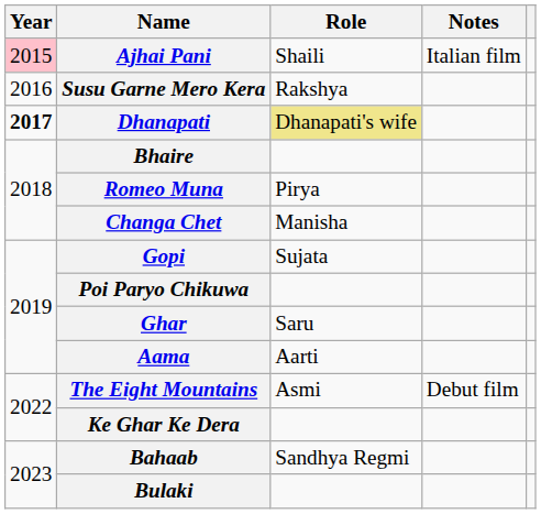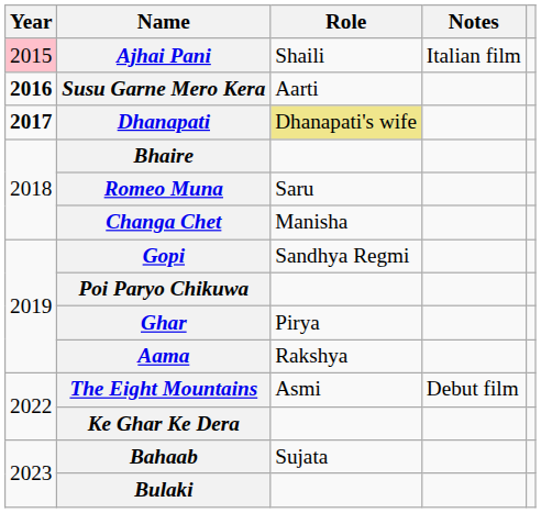 <table class="wikitable plainrowheaders" style="margin-right: 0;">
 <tr>
 <th scope="col">Year</th>
 <th scope="col">Name</th>
 <th scope="col">Role</th>
 <th scope="col">Notes</th>
 <th scope="col" class="unsortable"></th>
 </tr>
 <tr>
 <td style="background: pink;">2015</td>
 <th scope="row"><em><a href='#'>Ajhai Pani</a></em></th>
 <td>Shaili</td>
 <td>Italian film</td>
 <td></td>
 </tr>
 <tr>
-<td>2016</td>
+<td><strong>2016</strong></td>
 <th scope="row"><em>Susu Garne Mero Kera</em></th>
-<td>Rakshya</td>
+<td>Aarti</td>
 <td></td>
 <td></td>
 </tr>
 <tr>
 <td><strong>2017</strong></td>
 <th scope="row"><em><a href='#'>Dhanapati</a></em></th>
 <td style="background: khaki;">Dhanapati's wife</td>
 <td></td>
 <td></td>
 </tr>
 <tr>
 <td rowspan="3">2018</td>
 <th scope="row"><em>Bhaire</em></th>
 <td></td>
 <td></td>
 <td></td>
 </tr>
 <tr>
 <th scope="row"><em><a href='#'>Romeo Muna</a></em></th>
-<td>Pirya</td>
+<td>Saru</td>
 <td></td>
 <td></td>
 </tr>
 <tr>
 <th scope="row"><em><a href='#'>Changa Chet</a></em></th>
 <td>Manisha</td>
 <td></td>
 <td></td>
 </tr>
 <tr>
 <td rowspan="4">2019</td>
 <th scope="row"><em><a href='#'>Gopi</a></em></th>
-<td>Sujata</td>
+<td>Sandhya Regmi</td>
 <td></td>
 <td></td>
 </tr>
 <tr>
 <th scope="row"><em>Poi Paryo Chikuwa</em></th>
 <td></td>
 <td></td>
 <td></td>
 </tr>
 <tr>
 <th scope="row"><em><a href='#'>Ghar</a></em></th>
-<td>Saru</td>
+<td>Pirya</td>
 <td></td>
 <td></td>
 </tr>
 <tr>
 <th scope="row"><em><a href='#'>Aama</a></em></th>
-<td>Aarti</td>
+<td>Rakshya</td>
 <td></td>
 <td></td>
 </tr>
 <tr>
 <td rowspan="2">2022</td>
 <th scope="row"><em><a href='#'>The Eight Mountains</a></em></th>
 <td>Asmi</td>
 <td>Debut film</td>
 <td></td>
 </tr>
 <tr>
 <th scope="row"><em>Ke Ghar Ke Dera</em></th>
 <td></td>
 <td></td>
 <td></td>
 </tr>
 <tr>
 <td rowspan="2">2023</td>
 <th scope="row"><em>Bahaab</em></th>
-<td>Sandhya Regmi</td>
+<td>Sujata</td>
 <td></td>
 <td><br></td>
 </tr>
 <tr>
 <th scope="row"><em>Bulaki</em></th>
 <td></td>
 <td></td>
 <td></td>
 </tr>
 </table>
